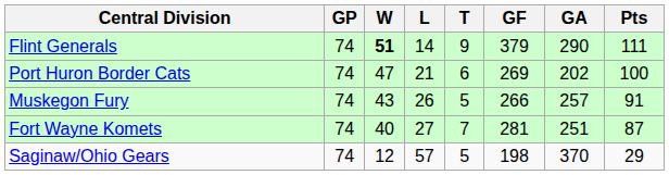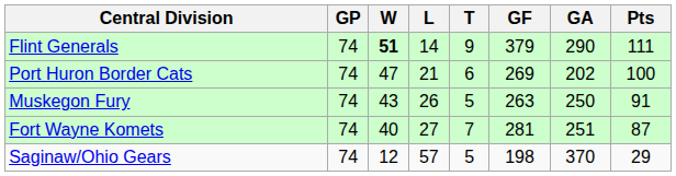 <table class="wikitable">
 <tr>
 <th width="40%" bgcolor="#e0e0e0">Central Division</th>
 <th width="5%" bgcolor="#e0e0e0">GP</th>
 <th width="5%" bgcolor="#e0e0e0">W</th>
 <th width="5%" bgcolor="#e0e0e0">L</th>
 <th width="5%" bgcolor="#e0e0e0">T</th>
 <th width="7.5%" bgcolor="#e0e0e0">GF</th>
 <th width="7.5%" bgcolor="#e0e0e0">GA</th>
 <th width="7.5%" bgcolor="#e0e0e0">Pts</th>
 </tr>
 <tr align="center" bgcolor="#CCFFCC">
 <td align="left"><a href='#'>Flint Generals</a></td>
 <td>74</td>
 <td><strong>51</strong></td>
 <td>14</td>
 <td>9</td>
 <td>379</td>
 <td>290</td>
 <td>111</td>
 </tr>
 <tr align="center" bgcolor="#CCFFCC">
 <td align="left"><a href='#'>Port Huron Border Cats</a></td>
 <td>74</td>
 <td>47</td>
 <td>21</td>
 <td>6</td>
 <td>269</td>
 <td>202</td>
 <td>100</td>
 </tr>
 <tr align="center" bgcolor="#CCFFCC">
 <td align="left"><a href='#'>Muskegon Fury</a></td>
 <td>74</td>
 <td>43</td>
 <td>26</td>
 <td>5</td>
-<td>266</td>
-<td>257</td>
+<td>263</td>
+<td>250</td>
 <td>91</td>
 </tr>
 <tr align="center" bgcolor="#CCFFCC">
 <td align="left"><a href='#'>Fort Wayne Komets</a></td>
 <td>74</td>
 <td>40</td>
 <td>27</td>
 <td>7</td>
 <td>281</td>
 <td>251</td>
 <td>87</td>
 </tr>
 <tr align="center">
 <td align="left"><a href='#'>Saginaw/Ohio Gears</a></td>
 <td>74</td>
 <td>12</td>
 <td>57</td>
 <td>5</td>
 <td>198</td>
 <td>370</td>
 <td>29</td>
 </tr>
 </table>
